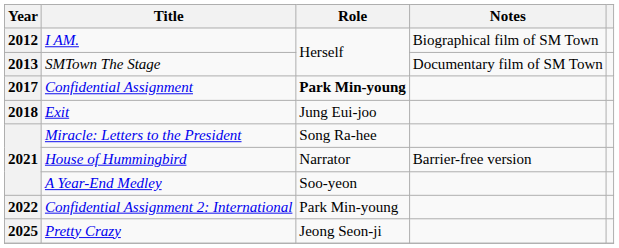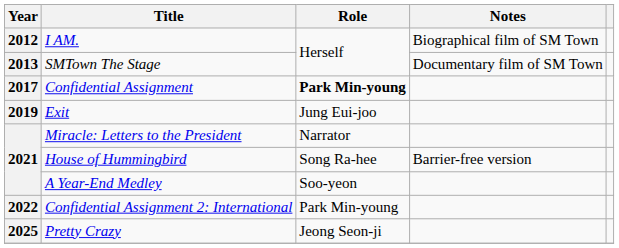 <table class="wikitable sortable plainrowheaders">
 <tr>
 <th scope="col">Year</th>
 <th scope="col">Title</th>
 <th scope="col">Role</th>
 <th scope="col">Notes</th>
 <th scope="col" class="unsortable"></th>
 </tr>
 <tr>
 <th scope="row">2012</th>
 <td><em><a href='#'>I AM.</a></em></td>
 <td rowspan="2">Herself</td>
 <td>Biographical film of SM Town</td>
 <td></td>
 </tr>
 <tr>
 <th scope="row">2013</th>
 <td><em>SMTown The Stage</em></td>
 <td>Documentary film of SM Town</td>
 <td></td>
 </tr>
 <tr>
 <th scope="row">2017</th>
 <td><em><a href='#'>Confidential Assignment</a></em></td>
 <td><strong>Park Min-young</strong></td>
 <td></td>
 <td></td>
 </tr>
 <tr>
-<th scope="row">2018</th>
+<th scope="row">2019</th>
 <td><em><a href='#'>Exit</a></em></td>
 <td>Jung Eui-joo</td>
 <td></td>
 <td></td>
 </tr>
 <tr>
 <th scope="row" rowspan="3">2021</th>
 <td><em><a href='#'>Miracle: Letters to the President</a></em></td>
-<td>Song Ra-hee</td>
+<td>Narrator</td>
 <td></td>
 <td></td>
 </tr>
 <tr>
 <td><em><a href='#'>House of Hummingbird</a></em></td>
-<td>Narrator</td>
+<td>Song Ra-hee</td>
 <td>Barrier-free version</td>
 <td></td>
 </tr>
 <tr>
 <td><em><a href='#'>A Year-End Medley</a></em></td>
 <td>Soo-yeon</td>
 <td></td>
 <td></td>
 </tr>
 <tr>
 <th scope="row">2022</th>
 <td><em><a href='#'>Confidential Assignment 2: International</a></em></td>
 <td>Park Min-young</td>
 <td></td>
 <td></td>
 </tr>
 <tr>
 <th scope="row">2025</th>
 <td><em><a href='#'>Pretty Crazy</a></em></td>
 <td>Jeong Seon-ji</td>
 <td></td>
 <td></td>
 </tr>
 <tr>
 </tr>
 </table>
